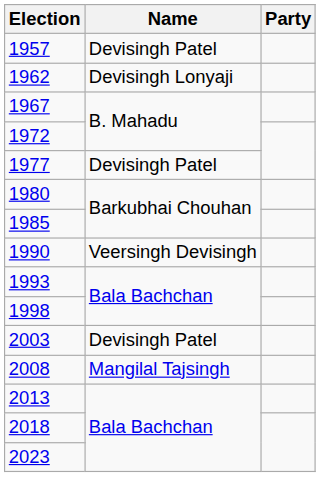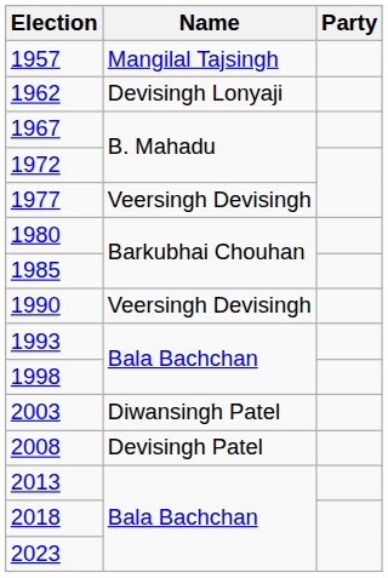 <table class="wikitable sortable">
 <tr>
 <th>Election</th>
 <th>Name</th>
 <th colspan=2>Party</th>
 </tr>
 <tr>
 <td><a href='#'>1957</a></td>
-<td>Devisingh Patel</td>
+<td><a href='#'>Mangilal Tajsingh</a></td>
 <td></td>
 </tr>
 <tr>
 <td><a href='#'>1962</a></td>
 <td>Devisingh Lonyaji</td>
 <td></td>
 </tr>
 <tr>
 <td><a href='#'>1967</a></td>
 <td rowspan=2>B. Mahadu</td>
 <td></td>
 </tr>
 <tr>
 <td><a href='#'>1972</a></td>
 </tr>
 <tr>
 <td><a href='#'>1977</a></td>
-<td>Devisingh Patel</td>
+<td>Veersingh Devisingh</td>
 </tr>
 <tr>
 <td><a href='#'>1980</a></td>
 <td rowspan=2>Barkubhai Chouhan</td>
 <td></td>
 </tr>
 <tr>
 <td><a href='#'>1985</a></td>
 <td></td>
 </tr>
 <tr>
 <td><a href='#'>1990</a></td>
 <td>Veersingh Devisingh</td>
 <td></td>
 </tr>
 <tr>
 <td><a href='#'>1993</a></td>
 <td rowspan=2><a href='#'>Bala Bachchan</a></td>
 <td></td>
 </tr>
 <tr>
 <td><a href='#'>1998</a></td>
 </tr>
 <tr>
 <td><a href='#'>2003</a></td>
-<td>Devisingh Patel</td>
+<td>Diwansingh Patel</td>
 <td></td>
 </tr>
 <tr>
 <td><a href='#'>2008</a></td>
-<td><a href='#'>Mangilal Tajsingh</a></td>
+<td>Devisingh Patel</td>
 </tr>
 <tr>
 <td><a href='#'>2013</a></td>
 <td rowspan=3><a href='#'>Bala Bachchan</a></td>
 <td></td>
 </tr>
 <tr>
 <td><a href='#'>2018</a></td>
 </tr>
 <tr>
 <td><a href='#'>2023</a></td>
 </tr>
 </table>
